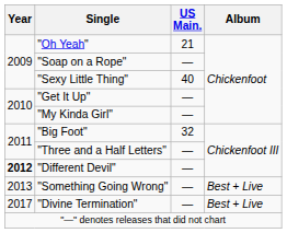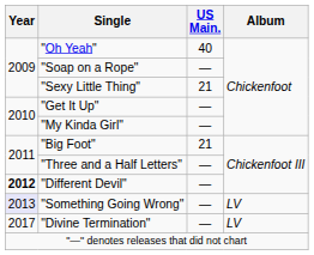 <table class="wikitable" style="text-align:center;">
 <tr>
 <th>Year</th>
 <th>Single</th>
 <th style="width:40px;"><a href='#'>US<br>Main.</a></th>
 <th>Album</th>
 </tr>
 <tr>
 <td rowspan="3">2009</td>
 <td style="text-align:left;">"<a href='#'>Oh Yeah</a>"</td>
-<td>21</td>
+<td>40</td>
 <td style="text-align:left;" rowspan="5"><em>Chickenfoot</em></td>
 </tr>
 <tr>
 <td style="text-align:left;">"Soap on a Rope"</td>
 <td>—</td>
 </tr>
 <tr>
 <td style="text-align:left;">"Sexy Little Thing"</td>
-<td>40</td>
+<td>21</td>
 </tr>
 <tr>
 <td rowspan="2">2010</td>
 <td style="text-align:left;">"Get It Up"</td>
 <td>—</td>
 </tr>
 <tr>
 <td style="text-align:left;">"My Kinda Girl"</td>
 <td>—</td>
 </tr>
 <tr>
 <td rowspan="2">2011</td>
 <td style="text-align:left;">"Big Foot"</td>
-<td>32</td>
+<td>21</td>
 <td style="text-align:left;" rowspan="3"><em>Chickenfoot III</em></td>
 </tr>
 <tr>
 <td style="text-align:left;">"Three and a Half Letters"</td>
 <td>—</td>
 </tr>
 <tr>
 <td style="text-align:left;"><strong>2012</strong></td>
 <td style="text-align:left;">"Different Devil"</td>
 <td>—</td>
 </tr>
 <tr>
-<td style="text-align:left;">2013</td>
+<td style="background: lavender; text-align:left;">2013</td>
 <td style="text-align:left;">"Something Going Wrong"</td>
 <td>—</td>
-<td style="text-align:left;"><em>Best + Live</em></td>
+<td style="text-align:left;"><em>LV</em></td>
 </tr>
 <tr>
 <td style="text-align:left;">2017</td>
 <td style="text-align:left;">"Divine Termination"</td>
 <td>—</td>
-<td style="text-align:left;"><em>Best + Live</em></td>
+<td style="text-align:left;"><em>LV</em></td>
 </tr>
 <tr>
 <td colspan="5" style="font-size:85%">"—" denotes releases that did not chart</td>
 </tr>
 </table>
